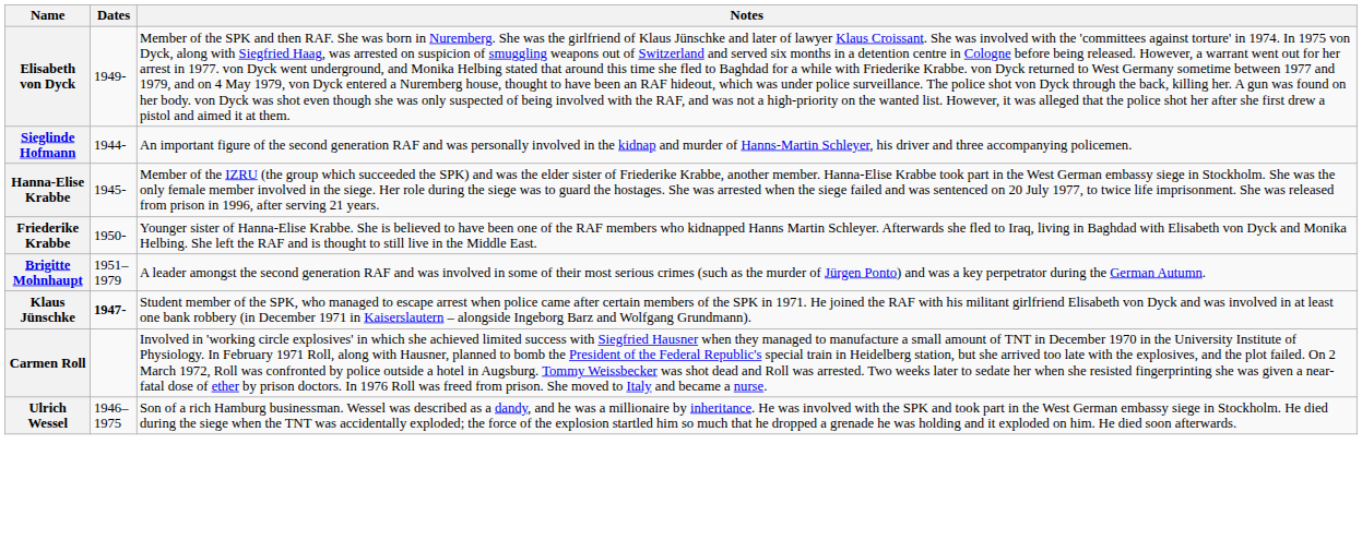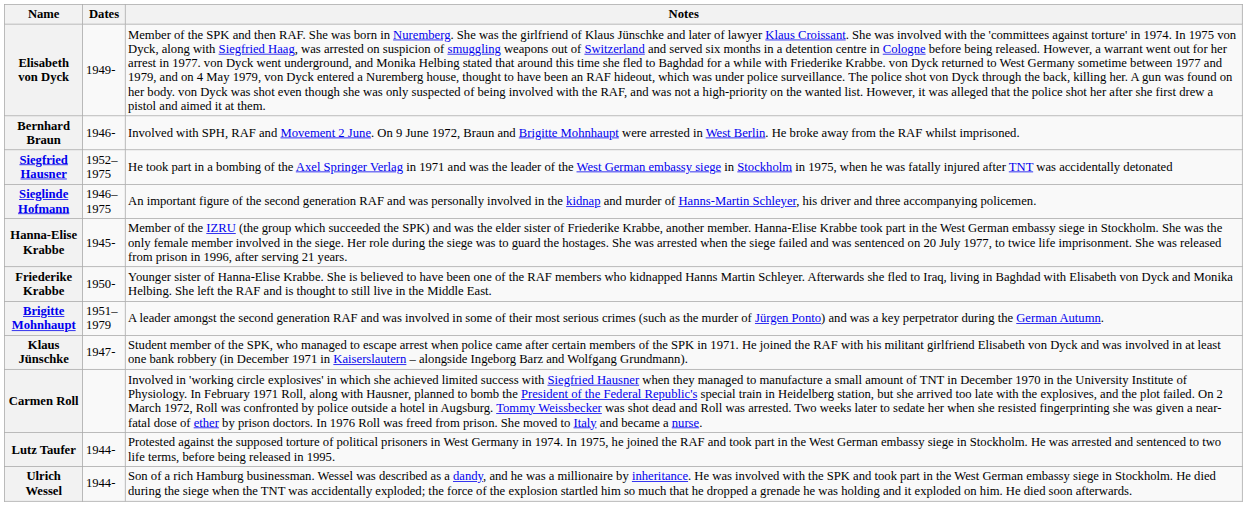 <table class="wikitable sortable plainrowheaders">
 <tr>
 <th scope="col">Name</th>
 <th scope="col">Dates</th>
 <th scope="col">Notes</th>
 </tr>
 <tr>
 <th scope="row">Elisabeth von Dyck</th>
 <td>1949-</td>
 <td>Member of the SPK and then RAF. She was born in <a href='#'>Nuremberg</a>. She was the girlfriend of Klaus Jünschke and later of lawyer <a href='#'>Klaus Croissant</a>. She was involved with the 'committees against torture' in 1974. In 1975 von Dyck, along with <a href='#'>Siegfried Haag</a>, was arrested on suspicion of <a href='#'>smuggling</a> weapons out of <a href='#'>Switzerland</a> and served six months in a detention centre in <a href='#'>Cologne</a> before being released. However, a warrant went out for her arrest in 1977. von Dyck went underground, and Monika Helbing stated that around this time she fled to Baghdad for a while with Friederike Krabbe. von Dyck returned to West Germany sometime between 1977 and 1979, and on 4 May 1979, von Dyck entered a Nuremberg house, thought to have been an RAF hideout, which was under police surveillance. The police shot von Dyck through the back, killing her. A gun was found on her body. von Dyck was shot even though she was only suspected of being involved with the RAF, and was not a high-priority on the wanted list. However, it was alleged that the police shot her after she first drew a pistol and aimed it at them.</td>
 </tr>
 <tr>
+<th scope="row">Bernhard Braun</th>
+<td>1946-</td>
+<td>Involved with SPH, RAF and <a href='#'>Movement 2 June</a>. On 9 June 1972, Braun and <a href='#'>Brigitte Mohnhaupt</a> were arrested in <a href='#'>West Berlin</a>. He broke away from the RAF whilst imprisoned.</td>
+</tr>
+<tr>
+<th scope="row"><a href='#'>Siegfried Hausner</a></th>
+<td>1952–1975</td>
+<td>He took part in a bombing of the <a href='#'>Axel Springer Verlag</a> in 1971 and was the leader of the <a href='#'>West German embassy siege</a> in <a href='#'>Stockholm</a> in 1975, when he was fatally injured after <a href='#'>TNT</a> was accidentally detonated</td>
+</tr>
+<tr>
 <th scope="row"><a href='#'>Sieglinde Hofmann</a></th>
-<td>1944-</td>
+<td>1946–1975</td>
 <td>An important figure of the second generation RAF and was personally involved in the <a href='#'>kidnap</a> and murder of <a href='#'>Hanns-Martin Schleyer</a>, his driver and three accompanying policemen.</td>
 </tr>
 <tr>
 <th scope="row">Hanna-Elise Krabbe</th>
 <td>1945-</td>
 <td>Member of the <a href='#'>IZRU</a> (the group which succeeded the SPK) and was the elder sister of Friederike Krabbe, another member. Hanna-Elise Krabbe took part in the West German embassy siege in Stockholm. She was the only female member involved in the siege. Her role during the siege was to guard the hostages. She was arrested when the siege failed and was sentenced on 20 July 1977, to twice life imprisonment. She was released from prison in 1996, after serving 21 years.</td>
 </tr>
 <tr>
 <th scope="row">Friederike Krabbe</th>
 <td>1950-</td>
 <td>Younger sister of Hanna-Elise Krabbe. She is believed to have been one of the RAF members who kidnapped Hanns Martin Schleyer. Afterwards she fled to Iraq, living in Baghdad with Elisabeth von Dyck and Monika Helbing. She left the RAF and is thought to still live in the Middle East.</td>
 </tr>
 <tr>
 <th scope="row"><a href='#'>Brigitte Mohnhaupt</a></th>
 <td>1951–1979</td>
 <td>A leader amongst the second generation RAF and was involved in some of their most serious crimes (such as the murder of <a href='#'>Jürgen Ponto</a>) and was a key perpetrator during the <a href='#'>German Autumn</a>.</td>
 </tr>
 <tr>
 <th scope="row">Klaus Jünschke</th>
-<td><strong>1947-</strong></td>
+<td>1947-</td>
 <td>Student member of the SPK, who managed to escape arrest when police came after certain members of the SPK in 1971. He joined the RAF with his militant girlfriend Elisabeth von Dyck and was involved in at least one bank robbery (in December 1971 in <a href='#'>Kaiserslautern</a> – alongside Ingeborg Barz and Wolfgang Grundmann).</td>
 </tr>
 <tr>
 <th scope="row">Carmen Roll</th>
 <td></td>
 <td>Involved in 'working circle explosives' in which she achieved limited success with <a href='#'>Siegfried Hausner</a> when they managed to manufacture a small amount of TNT in December 1970 in the University Institute of Physiology. In February 1971 Roll, along with Hausner, planned to bomb the <a href='#'>President of the Federal Republic's</a> special train in Heidelberg station, but she arrived too late with the explosives, and the plot failed. On 2 March 1972, Roll was confronted by police outside a hotel in Augsburg. <a href='#'>Tommy Weissbecker</a> was shot dead and Roll was arrested. Two weeks later to sedate her when she resisted fingerprinting she was given a near-fatal dose of <a href='#'>ether</a> by prison doctors. In 1976 Roll was freed from prison. She moved to <a href='#'>Italy</a> and became a <a href='#'>nurse</a>.</td>
 </tr>
 <tr>
+<th scope="row">Lutz Taufer</th>
+<td>1944-</td>
+<td>Protested against the supposed torture of political prisoners in West Germany in 1974. In 1975, he joined the RAF and took part in the West German embassy siege in Stockholm. He was arrested and sentenced to two life terms, before being released in 1995.</td>
+</tr>
+<tr>
 <th scope="row">Ulrich Wessel</th>
-<td>1946–1975</td>
+<td>1944-</td>
 <td>Son of a rich Hamburg businessman. Wessel was described as a <a href='#'>dandy</a>, and he was a millionaire by <a href='#'>inheritance</a>. He was involved with the SPK and took part in the West German embassy siege in Stockholm. He died during the siege when the TNT was accidentally exploded; the force of the explosion startled him so much that he dropped a grenade he was holding and it exploded on him. He died soon afterwards.</td>
 </tr>
 </table>
